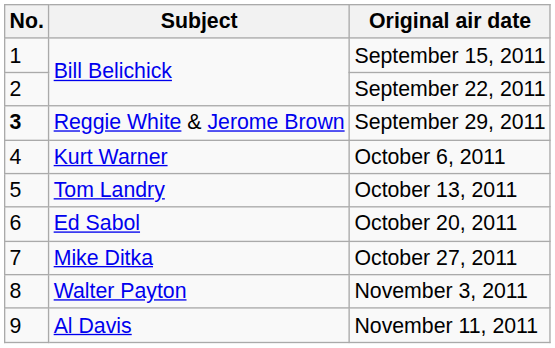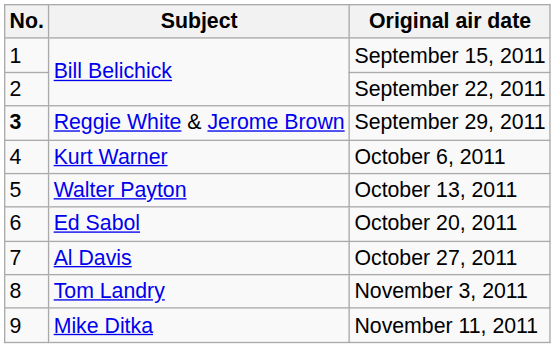 <table class=wikitable>
 <tr>
 <th>No.</th>
 <th>Subject</th>
 <th>Original air date</th>
 </tr>
 <tr>
 <td>1</td>
 <td rowspan="2"><a href='#'>Bill Belichick</a></td>
 <td>September 15, 2011</td>
 </tr>
 <tr>
 <td>2</td>
 <td>September 22, 2011</td>
 </tr>
 <tr>
 <td><strong>3</strong></td>
 <td><a href='#'>Reggie White</a> & <a href='#'>Jerome Brown</a></td>
 <td>September 29, 2011</td>
 </tr>
 <tr>
 <td>4</td>
 <td><a href='#'>Kurt Warner</a></td>
 <td>October 6, 2011</td>
 </tr>
 <tr>
 <td>5</td>
-<td><a href='#'>Tom Landry</a></td>
+<td><a href='#'>Walter Payton</a></td>
 <td>October 13, 2011</td>
 </tr>
 <tr>
 <td>6</td>
 <td><a href='#'>Ed Sabol</a></td>
 <td>October 20, 2011</td>
 </tr>
 <tr>
 <td>7</td>
-<td><a href='#'>Mike Ditka</a></td>
+<td><a href='#'>Al Davis</a></td>
 <td>October 27, 2011</td>
 </tr>
 <tr>
 <td>8</td>
-<td><a href='#'>Walter Payton</a></td>
+<td><a href='#'>Tom Landry</a></td>
 <td>November 3, 2011</td>
 </tr>
 <tr>
 <td>9</td>
-<td><a href='#'>Al Davis</a></td>
+<td><a href='#'>Mike Ditka</a></td>
 <td>November 11, 2011</td>
 </tr>
 </table>
